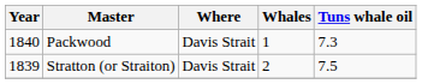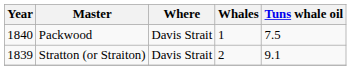 <table class="sortable wikitable">
 <tr>
 <th>Year</th>
 <th>Master</th>
 <th>Where</th>
 <th>Whales</th>
 <th><a href='#'>Tuns</a> whale oil</th>
 </tr>
 <tr>
 <td>1840</td>
 <td>Packwood</td>
 <td>Davis Strait</td>
 <td>1</td>
-<td>7.3</td>
+<td>7.5</td>
 </tr>
 <tr>
 <td>1839</td>
 <td>Stratton (or Straiton)</td>
 <td>Davis Strait</td>
 <td>2</td>
-<td>7.5</td>
+<td>9.1</td>
 </tr>
 <tr>
 </tr>
 </table>
